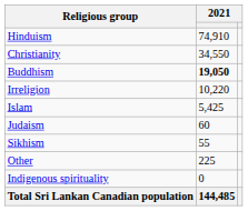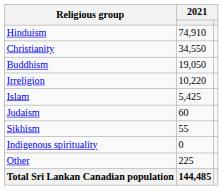 <table class="wikitable sortable">
 <tr>
 <th rowspan="2">Religious group</th>
 <th colspan="2">2021</th>
 </tr>
 <tr>
 <th><a href='#'></a></th>
 <th></th>
 </tr>
 <tr>
 <td><a href='#'>Hinduism</a></td>
 <td>74,910</td>
 <td></td>
 </tr>
 <tr>
 <td><a href='#'>Christianity</a></td>
 <td>34,550</td>
 <td></td>
 </tr>
 <tr>
 <td><a href='#'>Buddhism</a></td>
-<td><strong>19,050</strong></td>
+<td>19,050</td>
 <td></td>
 </tr>
 <tr>
 <td><a href='#'>Irreligion</a></td>
 <td>10,220</td>
 <td></td>
 </tr>
 <tr>
 <td><a href='#'>Islam</a></td>
 <td>5,425</td>
 <td></td>
 </tr>
 <tr>
 <td><a href='#'>Judaism</a></td>
 <td>60</td>
 <td></td>
 </tr>
 <tr>
 <td><a href='#'>Sikhism</a></td>
 <td>55</td>
 <td></td>
 </tr>
 <tr>
-<td><a href='#'>Other</a></td>
-<td>225</td>
+<td><a href='#'>Indigenous spirituality</a></td>
+<td>0</td>
 <td></td>
 </tr>
 <tr>
-<td><a href='#'>Indigenous spirituality</a></td>
-<td>0</td>
+<td><a href='#'>Other</a></td>
+<td>225</td>
 <td></td>
 </tr>
 <tr>
 <th>Total Sri Lankan Canadian population</th>
 <th>144,485</th>
 <th></th>
 </tr>
 </table>
